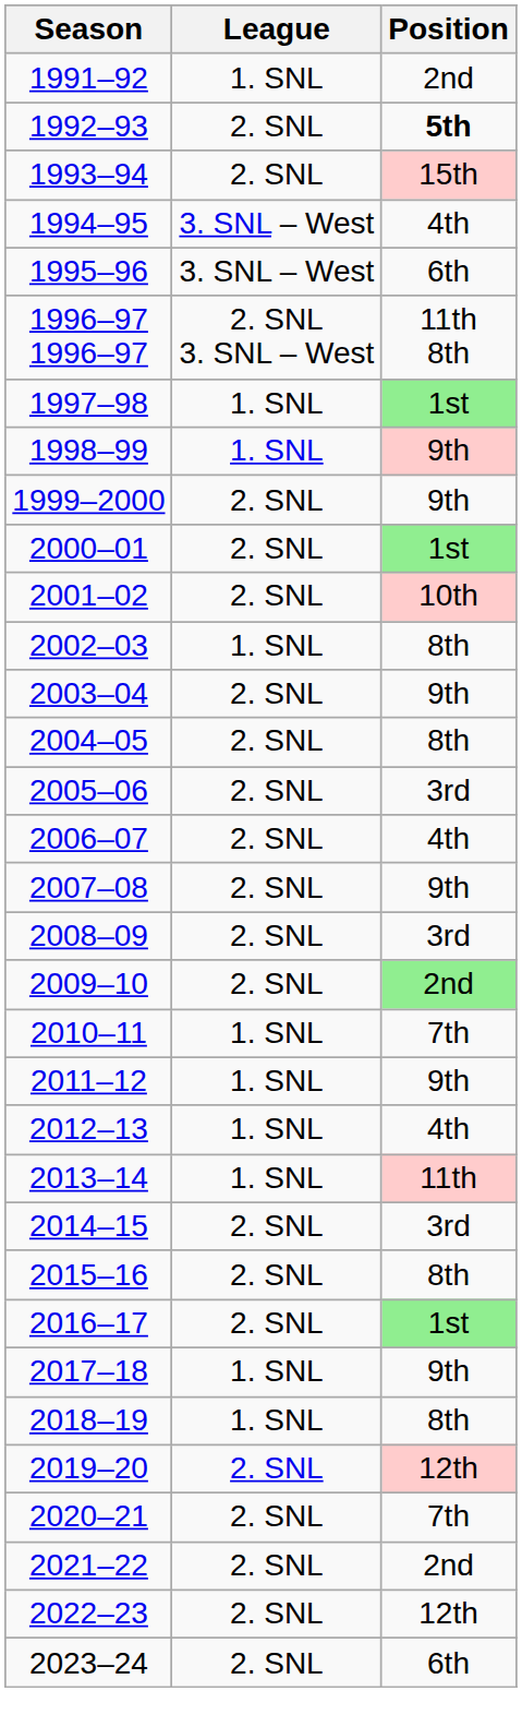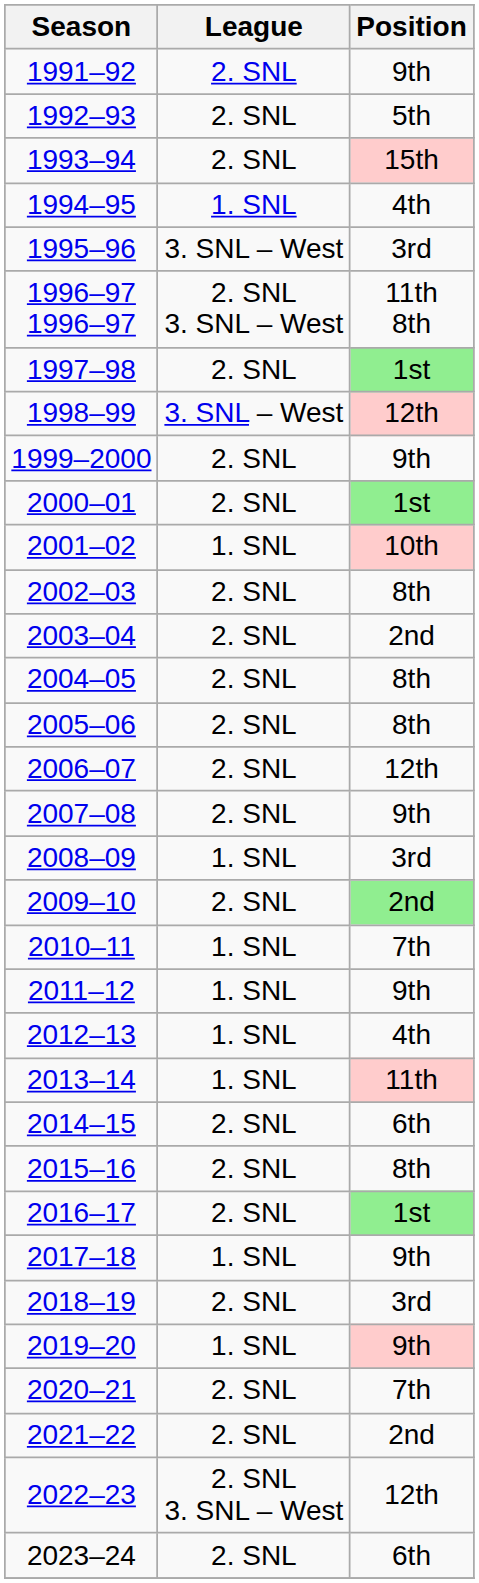 <table class="wikitable" style="text-align: center">
 <tr>
 <th>Season</th>
 <th>League</th>
 <th>Position</th>
 </tr>
 <tr>
 <td><a href='#'>1991–92</a></td>
-<td>1. SNL</td>
-<td>2nd</td>
+<td><a href='#'>2. SNL</a></td>
+<td>9th</td>
 </tr>
 <tr>
 <td><a href='#'>1992–93</a></td>
 <td>2. SNL</td>
-<td><strong>5th</strong></td>
+<td>5th</td>
 </tr>
 <tr>
 <td><a href='#'>1993–94</a></td>
 <td>2. SNL</td>
 <td style="background: #FFCCCC;">15th</td>
 </tr>
 <tr>
 <td><a href='#'>1994–95</a></td>
-<td><a href='#'>3. SNL</a> – West</td>
+<td><a href='#'>1. SNL</a></td>
 <td>4th</td>
 </tr>
 <tr>
 <td><a href='#'>1995–96</a></td>
 <td>3. SNL – West</td>
-<td>6th</td>
+<td>3rd</td>
 </tr>
 <tr>
 <td><a href='#'>1996–97</a><br> <a href='#'>1996–97</a></td>
 <td>2. SNL <br> 3. SNL – West</td>
 <td>11th<br> 8th</td>
 </tr>
 <tr>
 <td><a href='#'>1997–98</a></td>
-<td>1. SNL</td>
+<td>2. SNL</td>
 <td style="background: #90EE90;">1st</td>
 </tr>
 <tr>
 <td><a href='#'>1998–99</a></td>
-<td><a href='#'>1. SNL</a></td>
-<td style="background: #FFCCCC;">9th</td>
+<td><a href='#'>3. SNL</a> – West</td>
+<td style="background: #FFCCCC;">12th</td>
 </tr>
 <tr>
 <td><a href='#'>1999–2000</a></td>
 <td>2. SNL</td>
 <td>9th</td>
 </tr>
 <tr>
 <td><a href='#'>2000–01</a></td>
 <td>2. SNL</td>
 <td style="background: #90EE90;">1st</td>
 </tr>
 <tr>
 <td><a href='#'>2001–02</a></td>
-<td>2. SNL</td>
+<td>1. SNL</td>
 <td style="background: #FFCCCC;">10th</td>
 </tr>
 <tr>
 <td><a href='#'>2002–03</a></td>
-<td>1. SNL</td>
+<td>2. SNL</td>
 <td>8th</td>
 </tr>
 <tr>
 <td><a href='#'>2003–04</a></td>
 <td>2. SNL</td>
-<td>9th</td>
+<td>2nd</td>
 </tr>
 <tr>
 <td><a href='#'>2004–05</a></td>
 <td>2. SNL</td>
 <td>8th</td>
 </tr>
 <tr>
 <td><a href='#'>2005–06</a></td>
 <td>2. SNL</td>
-<td>3rd</td>
+<td>8th</td>
 </tr>
 <tr>
 <td><a href='#'>2006–07</a></td>
 <td>2. SNL</td>
-<td>4th</td>
+<td>12th</td>
 </tr>
 <tr>
 <td><a href='#'>2007–08</a></td>
 <td>2. SNL</td>
 <td>9th</td>
 </tr>
 <tr>
 <td><a href='#'>2008–09</a></td>
-<td>2. SNL</td>
+<td>1. SNL</td>
 <td>3rd</td>
 </tr>
 <tr>
 <td><a href='#'>2009–10</a></td>
 <td>2. SNL</td>
 <td style="background: #90EE90;">2nd</td>
 </tr>
 <tr>
 <td><a href='#'>2010–11</a></td>
 <td>1. SNL</td>
 <td>7th</td>
 </tr>
 <tr>
 <td><a href='#'>2011–12</a></td>
 <td>1. SNL</td>
 <td>9th</td>
 </tr>
 <tr>
 <td><a href='#'>2012–13</a></td>
 <td>1. SNL</td>
 <td>4th</td>
 </tr>
 <tr>
 <td><a href='#'>2013–14</a></td>
 <td>1. SNL</td>
 <td style="background: #FFCCCC;">11th</td>
 </tr>
 <tr>
 <td><a href='#'>2014–15</a></td>
 <td>2. SNL</td>
-<td>3rd</td>
+<td>6th</td>
 </tr>
 <tr>
 <td><a href='#'>2015–16</a></td>
 <td>2. SNL</td>
 <td>8th</td>
 </tr>
 <tr>
 <td><a href='#'>2016–17</a></td>
 <td>2. SNL</td>
 <td style="background: #90EE90;">1st</td>
 </tr>
 <tr>
 <td><a href='#'>2017–18</a></td>
 <td>1. SNL</td>
 <td>9th</td>
 </tr>
 <tr>
 <td><a href='#'>2018–19</a></td>
-<td>1. SNL</td>
-<td>8th</td>
+<td>2. SNL</td>
+<td>3rd</td>
 </tr>
 <tr>
 <td><a href='#'>2019–20</a></td>
-<td><a href='#'>2. SNL</a></td>
-<td style="background: #FFCCCC;">12th</td>
+<td>1. SNL</td>
+<td style="background: #FFCCCC;">9th</td>
 </tr>
 <tr>
 <td><a href='#'>2020–21</a></td>
 <td>2. SNL</td>
 <td>7th</td>
 </tr>
 <tr>
 <td><a href='#'>2021–22</a></td>
 <td>2. SNL</td>
 <td>2nd</td>
 </tr>
 <tr>
 <td><a href='#'>2022–23</a></td>
-<td>2. SNL</td>
+<td>2. SNL <br> 3. SNL – West</td>
 <td>12th</td>
 </tr>
 <tr>
 <td>2023–24</td>
 <td>2. SNL</td>
 <td>6th</td>
 </tr>
 <tr>
 </tr>
 </table>
